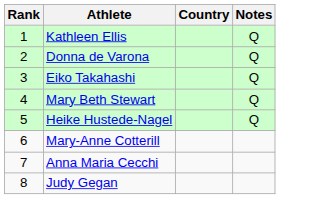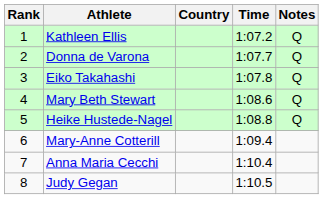 <table class="wikitable sortable" style="text-align:center">
 <tr>
 <th>Rank</th>
 <th>Athlete</th>
 <th>Country</th>
+<th>Time</th>
 <th>Notes</th>
 </tr>
 <tr bgcolor=#CCFFCC>
 <td>1</td>
 <td align=left><a href='#'>Kathleen Ellis</a></td>
 <td align=left></td>
+<td>1:07.2</td>
 <td>Q</td>
 </tr>
 <tr bgcolor=#CCFFCC>
 <td>2</td>
 <td align=left><a href='#'>Donna de Varona</a></td>
 <td align=left></td>
+<td>1:07.7</td>
 <td>Q</td>
 </tr>
 <tr bgcolor=#CCFFCC>
 <td>3</td>
 <td align=left><a href='#'>Eiko Takahashi</a></td>
 <td align=left></td>
+<td>1:07.8</td>
 <td>Q</td>
 </tr>
 <tr bgcolor=#CCFFCC>
 <td>4</td>
 <td align=left><a href='#'>Mary Beth Stewart</a></td>
 <td align=left></td>
+<td>1:08.6</td>
 <td>Q</td>
 </tr>
 <tr bgcolor=#CCFFCC>
 <td>5</td>
 <td align=left><a href='#'>Heike Hustede-Nagel</a></td>
 <td align=left></td>
+<td>1:08.8</td>
 <td>Q</td>
 </tr>
 <tr>
 <td>6</td>
 <td align=left><a href='#'>Mary-Anne Cotterill</a></td>
 <td align=left></td>
+<td>1:09.4</td>
 <td></td>
 </tr>
 <tr>
 <td>7</td>
 <td align=left><a href='#'>Anna Maria Cecchi</a></td>
 <td align=left></td>
+<td>1:10.4</td>
 <td></td>
 </tr>
 <tr>
 <td>8</td>
 <td align=left><a href='#'>Judy Gegan</a></td>
 <td align=left></td>
+<td>1:10.5</td>
 <td></td>
 </tr>
 </table>
